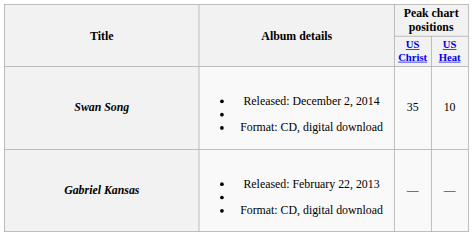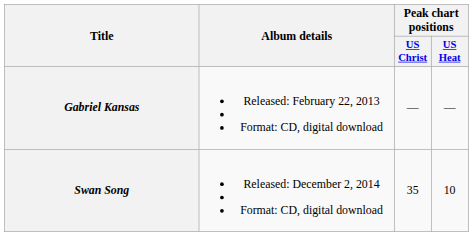 <table class="wikitable plainrowheaders" style="text-align:center;">
 <tr>
 <th scope="col" rowspan="2" style="width:16em;">Title</th>
 <th scope="col" rowspan="2" style="width:16em;">Album details</th>
 <th scope="col" colspan="2">Peak chart positions</th>
 </tr>
 <tr>
 <th style="width:3em; font-size:90%"><a href='#'>US<br>Christ</a></th>
 <th style="width:3em; font-size:90%"><a href='#'>US<br>Heat</a></th>
 </tr>
 <tr>
+<th scope="row"><em>Gabriel Kansas</em></th>
+<td><br><ul><li>Released: February 22, 2013</li><li></li><li>Format: CD, digital download</li></ul></td>
+<td>—</td>
+<td>—</td>
+</tr>
+<tr>
 <th scope="row"><em>Swan Song</em></th>
 <td><br><ul><li>Released: December 2, 2014</li><li></li><li>Format: CD, digital download</li></ul></td>
 <td>35</td>
 <td>10</td>
 </tr>
-<tr>
-<th scope="row"><em>Gabriel Kansas</em></th>
-<td><br><ul><li>Released: February 22, 2013</li><li></li><li>Format: CD, digital download</li></ul></td>
-<td>—</td>
-<td>—</td>
-</tr>
 </table>
